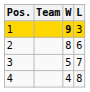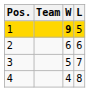 <table class="wikitable" border="1">
 <tr>
 <th>Pos.</th>
 <th>Team</th>
 <th>W</th>
 <th>L</th>
 </tr>
 <tr style="background:gold;">
 <td>1</td>
 <td></td>
 <td><strong>9</strong></td>
-<td>3</td>
+<td>5</td>
 </tr>
 <tr>
 <td>2</td>
 <td></td>
-<td>8</td>
+<td>6</td>
 <td>6</td>
 </tr>
 <tr>
 <td>3</td>
 <td> </td>
 <td>5</td>
 <td>7</td>
 </tr>
 <tr>
 <td>4</td>
 <td></td>
 <td>4</td>
 <td>8</td>
 </tr>
 </table>
